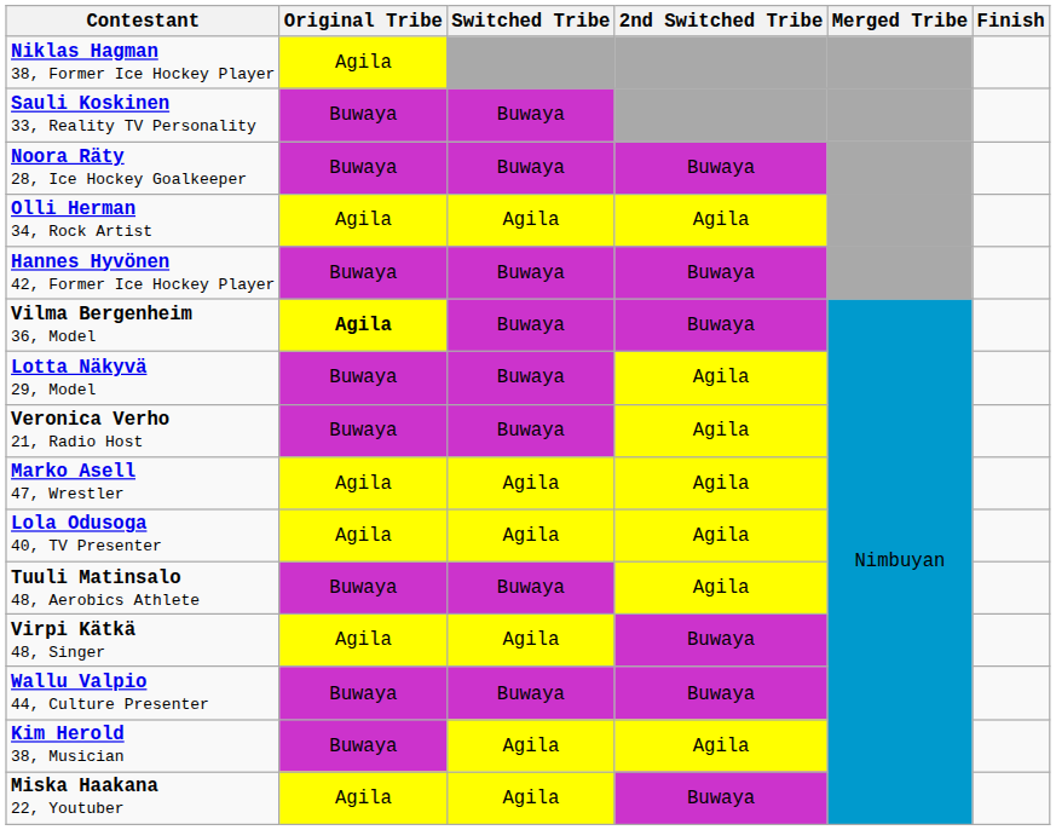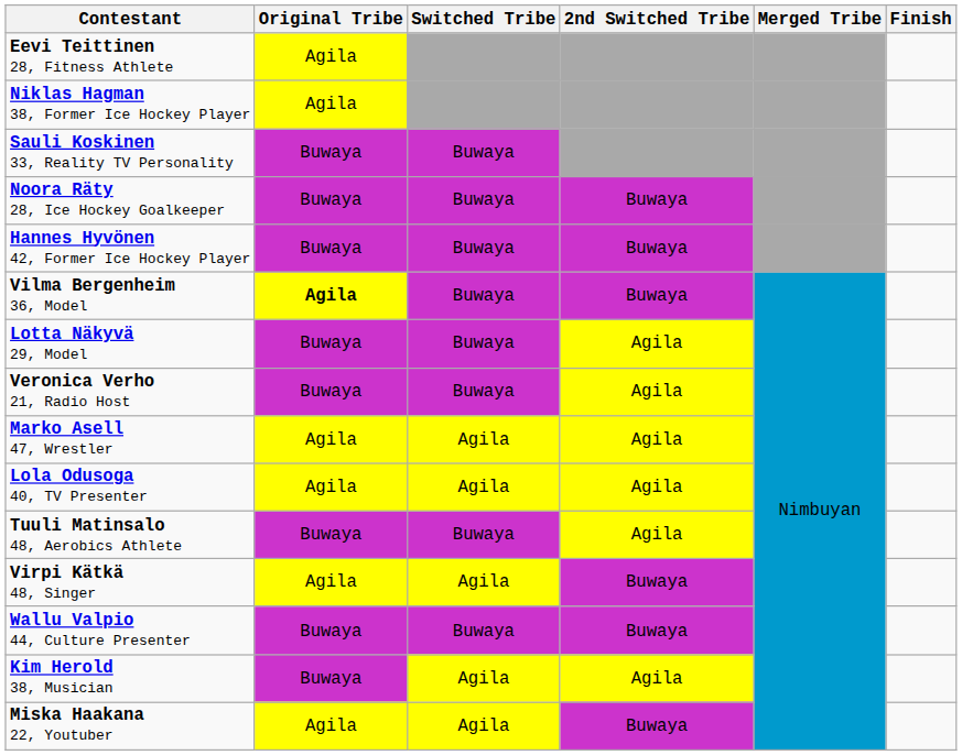 <table class="wikitable" style="margin:auto; text-align:center">
 <tr>
 <th>Contestant</th>
 <th>Original Tribe</th>
 <th>Switched Tribe</th>
 <th>2nd Switched Tribe</th>
 <th>Merged Tribe</th>
 <th>Finish</th>
+</tr>
+<tr>
+<td align="left"><strong>Eevi Teittinen </strong><br><small>28, Fitness Athlete</small></td>
+<td bgcolor="Yellow">Agila</td>
+<td bgcolor="darkgrey"></td>
+<td bgcolor="darkgrey"></td>
+<td bgcolor="darkgrey"></td>
+<td></td>
 </tr>
 <tr>
 <td align="left"><strong><a href='#'>Niklas Hagman</a></strong><br><small>38, Former Ice Hockey Player</small></td>
 <td bgcolor="Yellow">Agila</td>
 <td bgcolor="darkgrey"></td>
 <td bgcolor="darkgrey"></td>
 <td bgcolor="darkgrey"></td>
 <td></td>
 </tr>
 <tr>
 <td align="left"><strong><a href='#'>Sauli Koskinen</a></strong><br><small>33, Reality TV Personality</small></td>
 <td bgcolor="#CC33CC">Buwaya</td>
 <td bgcolor="#CC33CC">Buwaya</td>
 <td bgcolor="darkgrey"></td>
 <td bgcolor="darkgrey"></td>
 <td></td>
 </tr>
 <tr>
 <td align="left"><strong><a href='#'>Noora Räty</a></strong><br><small>28, Ice Hockey Goalkeeper</small></td>
 <td bgcolor="#CC33CC">Buwaya</td>
 <td bgcolor="#CC33CC">Buwaya</td>
 <td bgcolor="#CC33CC">Buwaya</td>
-<td bgcolor="darkgrey"></td>
-<td></td>
-</tr>
-<tr>
-<td align="left"><strong><a href='#'>Olli Herman</a></strong><br><small>34, Rock Artist</small></td>
-<td bgcolor="Yellow">Agila</td>
-<td bgcolor="Yellow">Agila</td>
-<td bgcolor="Yellow">Agila</td>
 <td bgcolor="darkgrey"></td>
 <td></td>
 </tr>
 <tr>
 <td align="left"><strong><a href='#'>Hannes Hyvönen</a></strong><br><small>42, Former Ice Hockey Player</small></td>
 <td bgcolor="#CC33CC">Buwaya</td>
 <td bgcolor="#CC33CC">Buwaya</td>
 <td bgcolor="#CC33CC">Buwaya</td>
 <td bgcolor="darkgrey"></td>
 <td></td>
 </tr>
 <tr>
 <td align="left"><strong>Vilma Bergenheim</strong><br><small>36, Model</small></td>
 <td bgcolor="Yellow"><strong>Agila</strong></td>
 <td bgcolor="#CC33CC">Buwaya</td>
 <td bgcolor="#CC33CC">Buwaya</td>
 <td bgcolor="009ACD" rowspan="10">Nimbuyan</td>
 <td></td>
 </tr>
 <tr>
 <td align="left"><strong><a href='#'>Lotta Näkyvä</a></strong><br><small>29, Model</small></td>
 <td bgcolor="#CC33CC">Buwaya</td>
 <td bgcolor="#CC33CC">Buwaya</td>
 <td bgcolor="Yellow">Agila</td>
 <td></td>
 </tr>
 <tr>
 <td align="left"><strong>Veronica Verho</strong><br><small>21, Radio Host</small></td>
 <td bgcolor="#CC33CC">Buwaya</td>
 <td bgcolor="#CC33CC">Buwaya</td>
 <td bgcolor="Yellow">Agila</td>
 <td></td>
 </tr>
 <tr>
 <td align="left"><strong><a href='#'>Marko Asell</a></strong><br><small>47, Wrestler</small></td>
 <td bgcolor="Yellow">Agila</td>
 <td bgcolor="Yellow">Agila</td>
 <td bgcolor="Yellow">Agila</td>
 <td></td>
 </tr>
 <tr>
 <td align="left"><strong><a href='#'>Lola Odusoga</a></strong><br><small>40, TV Presenter</small></td>
 <td bgcolor="Yellow">Agila</td>
 <td bgcolor="Yellow">Agila</td>
 <td bgcolor="Yellow">Agila</td>
 <td></td>
 </tr>
 <tr>
 <td align="left"><strong>Tuuli Matinsalo</strong><br><small>48, Aerobics Athlete</small></td>
 <td bgcolor="#CC33CC">Buwaya</td>
 <td bgcolor="#CC33CC">Buwaya</td>
 <td bgcolor="Yellow">Agila</td>
 <td></td>
 </tr>
 <tr>
 <td align="left"><strong>Virpi Kätkä</strong><br><small>48, Singer</small></td>
 <td bgcolor="Yellow">Agila</td>
 <td bgcolor="Yellow">Agila</td>
 <td bgcolor="#CC33CC">Buwaya</td>
 <td></td>
 </tr>
 <tr>
 <td align="left"><strong><a href='#'>Wallu Valpio</a></strong><br><small>44, Culture Presenter</small></td>
 <td bgcolor="#CC33CC">Buwaya</td>
 <td bgcolor="#CC33CC">Buwaya</td>
 <td bgcolor="#CC33CC">Buwaya</td>
 <td></td>
 </tr>
 <tr>
 <td align="left"><strong><a href='#'>Kim Herold</a></strong><br><small>38, Musician</small></td>
 <td bgcolor="#CC33CC">Buwaya</td>
 <td bgcolor="Yellow">Agila</td>
 <td bgcolor="Yellow">Agila</td>
 <td></td>
 </tr>
 <tr>
 <td align="left"><strong>Miska Haakana</strong><br><small>22, Youtuber</small></td>
 <td bgcolor="Yellow">Agila</td>
 <td bgcolor="Yellow">Agila</td>
 <td bgcolor="#CC33CC">Buwaya</td>
 <td></td>
 </tr>
 </table>
